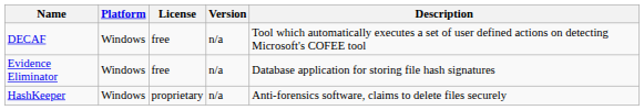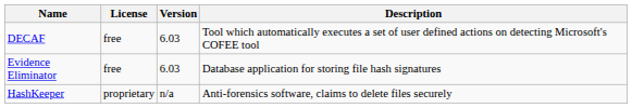 <table class="wikitable sortable" border="1">
 <tr>
 <th scope="col">Name</th>
-<th scope="col"><a href='#'>Platform</a></th>
 <th scope="col">License</th>
 <th scope="col">Version</th>
 <th scope="col" class="unsortable">Description<br></th>
 </tr>
 <tr>
 <td><a href='#'>DECAF</a></td>
-<td>Windows</td>
 <td>free</td>
-<td>n/a</td>
+<td>6.03</td>
 <td>Tool which automatically executes a set of user defined actions on detecting Microsoft's COFEE tool</td>
 </tr>
 <tr>
 <td><a href='#'>Evidence Eliminator</a></td>
-<td>Windows</td>
 <td>free</td>
-<td>n/a</td>
+<td>6.03</td>
 <td>Database application for storing file hash signatures</td>
 </tr>
 <tr>
 <td><a href='#'>HashKeeper</a></td>
-<td>Windows</td>
 <td>proprietary</td>
 <td>n/a</td>
 <td>Anti-forensics software, claims to delete files securely</td>
 </tr>
 </table>
